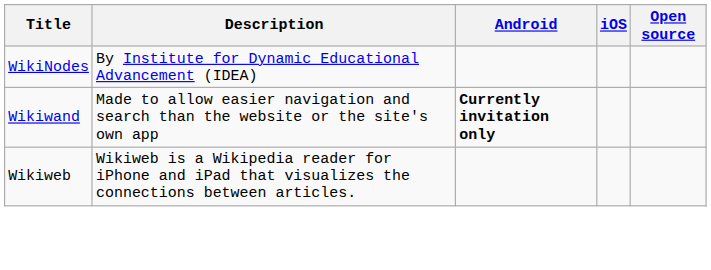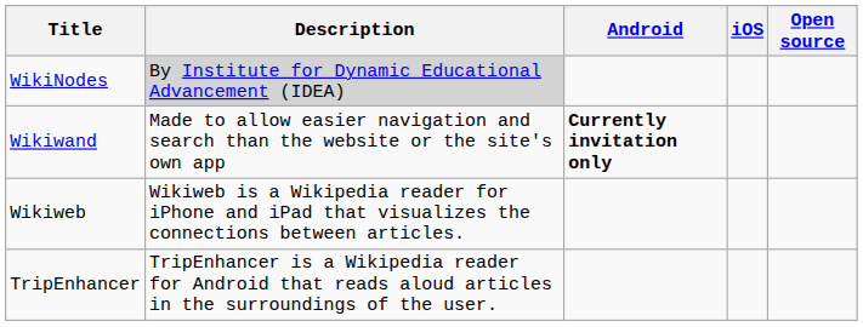 <table class="wikitable sortable">
 <tr>
 <th>Title</th>
 <th class="unsortable">Description</th>
 <th><a href='#'>Android</a></th>
 <th><a href='#'>iOS</a></th>
 <th><a href='#'>Open source</a></th>
 </tr>
 <tr>
 <td><a href='#'>WikiNodes</a></td>
-<td>By <a href='#'>Institute for Dynamic Educational Advancement</a> (IDEA)</td>
+<td style="background: lightgrey;">By <a href='#'>Institute for Dynamic Educational Advancement</a> (IDEA)</td>
 <td></td>
 <td></td>
 <td></td>
 </tr>
 <tr>
 <td><a href='#'>Wikiwand</a></td>
 <td>Made to allow easier navigation and search than the website or the site's own app</td>
 <td><strong>Currently invitation only</strong></td>
 <td></td>
 <td></td>
 </tr>
 <tr>
 <td>Wikiweb</td>
 <td>Wikiweb is a Wikipedia reader for iPhone and iPad that visualizes the connections between articles.</td>
 <td></td>
 <td></td>
 <td></td>
 </tr>
+<tr>
+<td>TripEnhancer</td>
+<td>TripEnhancer is a Wikipedia reader for Android that reads aloud articles in the surroundings of the user.</td>
+<td></td>
+<td></td>
+<td></td>
+</tr>
 </table>
